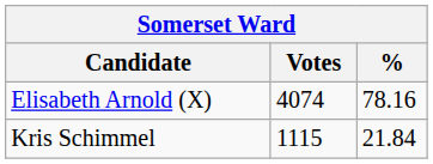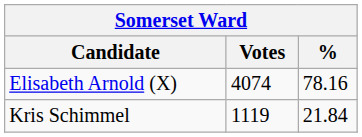 <table class="wikitable">
 <tr>
 <th colspan="3"><a href='#'>Somerset Ward</a></th>
 </tr>
 <tr>
 <th style="width: 170px">Candidate</th>
 <th style="width: 50px">Votes</th>
 <th style="width: 40px">%</th>
 </tr>
 <tr>
 <td><a href='#'>Elisabeth Arnold</a> (X)</td>
 <td>4074</td>
 <td>78.16</td>
 </tr>
 <tr>
 <td>Kris Schimmel</td>
-<td>1115</td>
+<td>1119</td>
 <td>21.84</td>
 </tr>
 </table>
